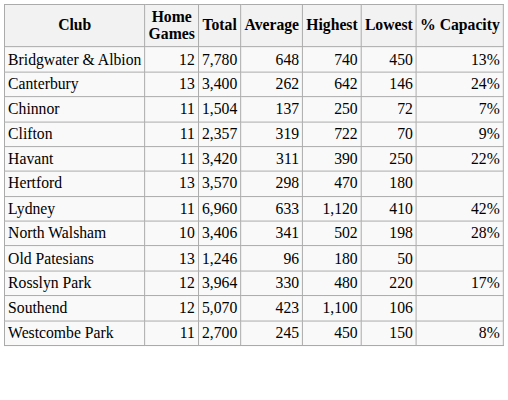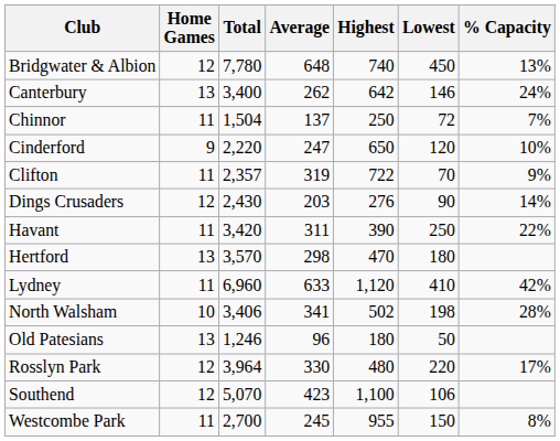 <table class="wikitable sortable" style="text-align:right">
 <tr>
 <th>Club</th>
 <th>Home<br>Games</th>
 <th>Total</th>
 <th>Average</th>
 <th>Highest</th>
 <th>Lowest</th>
 <th>% Capacity</th>
 </tr>
 <tr>
 <td style="text-align:left">Bridgwater & Albion</td>
 <td>12</td>
 <td>7,780</td>
 <td>648</td>
 <td>740</td>
 <td>450</td>
 <td>13%</td>
 </tr>
 <tr>
 <td style="text-align:left">Canterbury</td>
 <td>13</td>
 <td>3,400</td>
 <td>262</td>
 <td>642</td>
 <td>146</td>
 <td>24%</td>
 </tr>
 <tr>
 <td style="text-align:left">Chinnor</td>
 <td>11</td>
 <td>1,504</td>
 <td>137</td>
 <td>250</td>
 <td>72</td>
 <td>7%</td>
 </tr>
 <tr>
+<td style="text-align:left">Cinderford</td>
+<td>9</td>
+<td>2,220</td>
+<td>247</td>
+<td>650</td>
+<td>120</td>
+<td>10%</td>
+</tr>
+<tr>
 <td style="text-align:left">Clifton</td>
 <td>11</td>
 <td>2,357</td>
 <td>319</td>
 <td>722</td>
 <td>70</td>
 <td>9%</td>
+</tr>
+<tr>
+<td style="text-align:left">Dings Crusaders</td>
+<td>12</td>
+<td>2,430</td>
+<td>203</td>
+<td>276</td>
+<td>90</td>
+<td>14%</td>
 </tr>
 <tr>
 <td style="text-align:left">Havant</td>
 <td>11</td>
 <td>3,420</td>
 <td>311</td>
 <td>390</td>
 <td>250</td>
 <td>22%</td>
 </tr>
 <tr>
 <td style="text-align:left">Hertford</td>
 <td>13</td>
 <td>3,570</td>
 <td>298</td>
 <td>470</td>
 <td>180</td>
 <td></td>
 </tr>
 <tr>
 <td style="text-align:left">Lydney</td>
 <td>11</td>
 <td>6,960</td>
 <td>633</td>
 <td>1,120</td>
 <td>410</td>
 <td>42%</td>
 </tr>
 <tr>
 <td style="text-align:left">North Walsham</td>
 <td>10</td>
 <td>3,406</td>
 <td>341</td>
 <td>502</td>
 <td>198</td>
 <td>28%</td>
 </tr>
 <tr>
 <td style="text-align:left">Old Patesians</td>
 <td>13</td>
 <td>1,246</td>
 <td>96</td>
 <td>180</td>
 <td>50</td>
 <td></td>
 </tr>
 <tr>
 <td style="text-align:left">Rosslyn Park</td>
 <td>12</td>
 <td>3,964</td>
 <td>330</td>
 <td>480</td>
 <td>220</td>
 <td>17%</td>
 </tr>
 <tr>
 <td style="text-align:left">Southend</td>
 <td>12</td>
 <td>5,070</td>
 <td>423</td>
 <td>1,100</td>
 <td>106</td>
 <td></td>
 </tr>
 <tr>
 <td style="text-align:left">Westcombe Park</td>
 <td>11</td>
 <td>2,700</td>
 <td>245</td>
-<td>450</td>
+<td>955</td>
 <td>150</td>
 <td>8%</td>
 </tr>
 <tr>
 </tr>
 </table>
